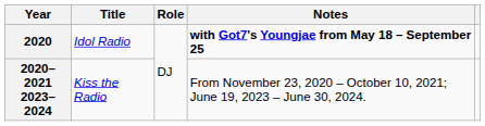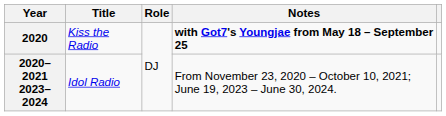 <table class="wikitable plainrowheaders sortable">
 <tr>
 <th scope="col">Year</th>
 <th scope="col">Title</th>
 <th scope="col">Role</th>
 <th scope="col" class="unsortable">Notes</th>
 <th scope="col" class="unsortable"></th>
 </tr>
 <tr>
 <th scope="row">2020</th>
-<td><em><a href='#'>Idol Radio</a></em></td>
+<td><em><a href='#'>Kiss the Radio</a></em></td>
 <td rowspan="2">DJ</td>
 <td><strong>with <a href='#'>Got7</a>'s <a href='#'>Youngjae</a> from May 18 – September 25</strong></td>
 <td style="text-align:center"></td>
 </tr>
 <tr>
 <th scope="row">2020–2021<br> 2023–2024</th>
-<td><em><a href='#'>Kiss the Radio</a></em></td>
+<td><em><a href='#'>Idol Radio</a></em></td>
 <td>From November 23, 2020 – October 10, 2021; <br> June 19, 2023 – June 30, 2024.</td>
 <td style="text-align:center"></td>
 </tr>
 </table>
